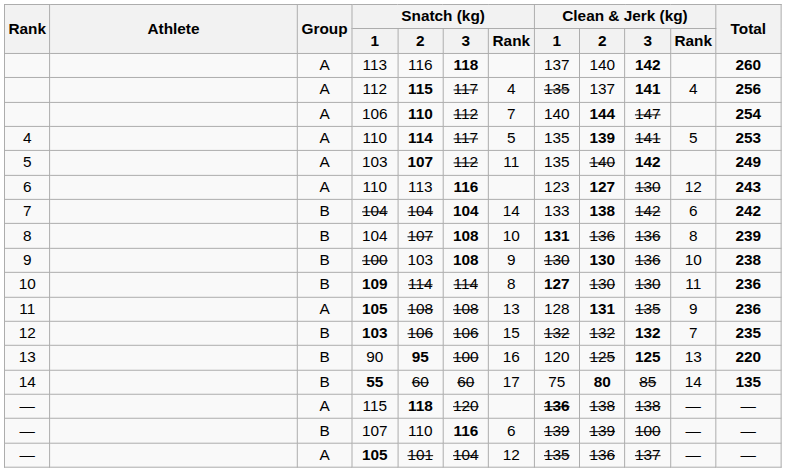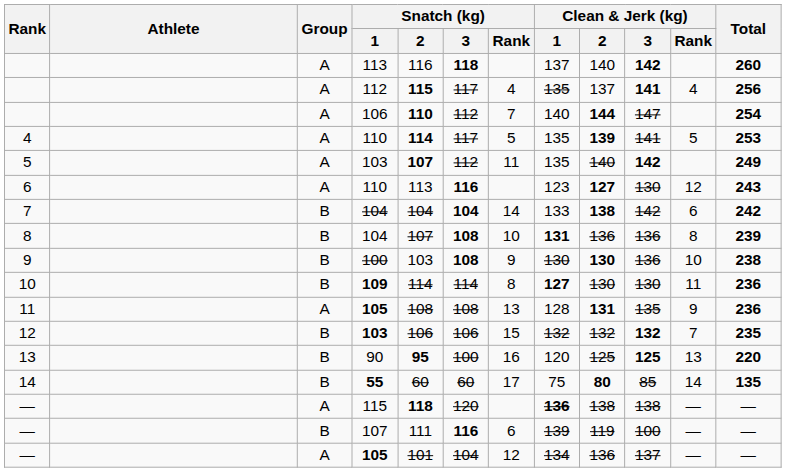 <table class = "wikitable" style="text-align:center;">
 <tr>
 <th rowspan=2 width=40>Rank</th>
 <th rowspan=2 width=250>Athlete</th>
 <th rowspan=2 width=50>Group</th>
 <th colspan=4>Snatch (kg)</th>
 <th colspan=4>Clean & Jerk (kg)</th>
 <th rowspan=2 width=60>Total</th>
 </tr>
 <tr>
 <th width=40>1</th>
 <th width=40>2</th>
 <th width=40>3</th>
 <th width=40>Rank</th>
 <th width=40>1</th>
 <th width=40>2</th>
 <th width=40>3</th>
 <th width=40>Rank</th>
 </tr>
 <tr>
 <td></td>
 <td align=left></td>
 <td>A</td>
 <td>113</td>
 <td>116</td>
 <td><strong>118</strong></td>
 <td></td>
 <td>137</td>
 <td>140</td>
 <td><strong>142</strong></td>
 <td></td>
 <td><strong>260</strong></td>
 </tr>
 <tr>
 <td></td>
 <td align=left></td>
 <td>A</td>
 <td>112</td>
 <td><strong>115</strong></td>
 <td><s>117</s></td>
 <td>4</td>
 <td><s>135</s></td>
 <td>137</td>
 <td><strong>141</strong></td>
 <td>4</td>
 <td><strong>256</strong></td>
 </tr>
 <tr>
 <td></td>
 <td align=left></td>
 <td>A</td>
 <td>106</td>
 <td><strong>110</strong></td>
 <td><s>112</s></td>
 <td>7</td>
 <td>140</td>
 <td><strong>144</strong></td>
 <td><s>147</s></td>
 <td></td>
 <td><strong>254</strong></td>
 </tr>
 <tr>
 <td>4</td>
 <td align=left></td>
 <td>A</td>
 <td>110</td>
 <td><strong>114</strong></td>
 <td><s>117</s></td>
 <td>5</td>
 <td>135</td>
 <td><strong>139</strong></td>
 <td><s>141</s></td>
 <td>5</td>
 <td><strong>253</strong></td>
 </tr>
 <tr>
 <td>5</td>
 <td align=left></td>
 <td>A</td>
 <td>103</td>
 <td><strong>107</strong></td>
 <td><s>112</s></td>
 <td>11</td>
 <td>135</td>
 <td><s>140</s></td>
 <td><strong>142</strong></td>
 <td></td>
 <td><strong>249</strong></td>
 </tr>
 <tr>
 <td>6</td>
 <td align=left></td>
 <td>A</td>
 <td>110</td>
 <td>113</td>
 <td><strong>116</strong></td>
 <td></td>
 <td>123</td>
 <td><strong>127</strong></td>
 <td><s>130</s></td>
 <td>12</td>
 <td><strong>243</strong></td>
 </tr>
 <tr>
 <td>7</td>
 <td align=left></td>
 <td>B</td>
 <td><s>104</s></td>
 <td><s>104</s></td>
 <td><strong>104</strong></td>
 <td>14</td>
 <td>133</td>
 <td><strong>138</strong></td>
 <td><s>142</s></td>
 <td>6</td>
 <td><strong>242</strong></td>
 </tr>
 <tr>
 <td>8</td>
 <td align=left></td>
 <td>B</td>
 <td>104</td>
 <td><s>107</s></td>
 <td><strong>108</strong></td>
 <td>10</td>
 <td><strong>131</strong></td>
 <td><s>136</s></td>
 <td><s>136</s></td>
 <td>8</td>
 <td><strong>239</strong></td>
 </tr>
 <tr>
 <td>9</td>
 <td align=left></td>
 <td>B</td>
 <td><s>100</s></td>
 <td>103</td>
 <td><strong>108</strong></td>
 <td>9</td>
 <td><s>130</s></td>
 <td><strong>130</strong></td>
 <td><s>136</s></td>
 <td>10</td>
 <td><strong>238</strong></td>
 </tr>
 <tr>
 <td>10</td>
 <td align=left></td>
 <td>B</td>
 <td><strong>109</strong></td>
 <td><s>114</s></td>
 <td><s>114</s></td>
 <td>8</td>
 <td><strong>127</strong></td>
 <td><s>130</s></td>
 <td><s>130</s></td>
 <td>11</td>
 <td><strong>236</strong></td>
 </tr>
 <tr>
 <td>11</td>
 <td align=left></td>
 <td>A</td>
 <td><strong>105</strong></td>
 <td><s>108</s></td>
 <td><s>108</s></td>
 <td>13</td>
 <td>128</td>
 <td><strong>131</strong></td>
 <td><s>135</s></td>
 <td>9</td>
 <td><strong>236</strong></td>
 </tr>
 <tr>
 <td>12</td>
 <td align=left></td>
 <td>B</td>
 <td><strong>103</strong></td>
 <td><s>106</s></td>
 <td><s>106</s></td>
 <td>15</td>
 <td><s>132</s></td>
 <td><s>132</s></td>
 <td><strong>132</strong></td>
 <td>7</td>
 <td><strong>235</strong></td>
 </tr>
 <tr>
 <td>13</td>
 <td align=left></td>
 <td>B</td>
 <td>90</td>
 <td><strong>95</strong></td>
 <td><s>100</s></td>
 <td>16</td>
 <td>120</td>
 <td><s>125</s></td>
 <td><strong>125</strong></td>
 <td>13</td>
 <td><strong>220</strong></td>
 </tr>
 <tr>
 <td>14</td>
 <td align=left></td>
 <td>B</td>
 <td><strong>55</strong></td>
 <td><s>60</s></td>
 <td><s>60</s></td>
 <td>17</td>
 <td>75</td>
 <td><strong>80</strong></td>
 <td><s>85</s></td>
 <td>14</td>
 <td><strong>135</strong></td>
 </tr>
 <tr>
 <td>—</td>
 <td align=left></td>
 <td>A</td>
 <td>115</td>
 <td><strong>118</strong></td>
 <td><s>120</s></td>
 <td></td>
 <td><strong><s>136</s></strong></td>
 <td><s>138</s></td>
 <td><s>138</s></td>
 <td>—</td>
 <td>—</td>
 </tr>
 <tr>
 <td>—</td>
 <td align=left></td>
 <td>B</td>
 <td>107</td>
-<td>110</td>
+<td>111</td>
 <td><strong>116</strong></td>
 <td>6</td>
 <td><s>139</s></td>
-<td><s>139</s></td>
+<td><s>119</s></td>
 <td><s>100</s></td>
 <td>—</td>
 <td>—</td>
 </tr>
 <tr>
 <td>—</td>
 <td align=left></td>
 <td>A</td>
 <td><strong>105</strong></td>
 <td><s>101</s></td>
 <td><s>104</s></td>
 <td>12</td>
-<td><s>135</s></td>
+<td><s>134</s></td>
 <td><s>136</s></td>
 <td><s>137</s></td>
 <td>—</td>
 <td>—</td>
 </tr>
 </table>
